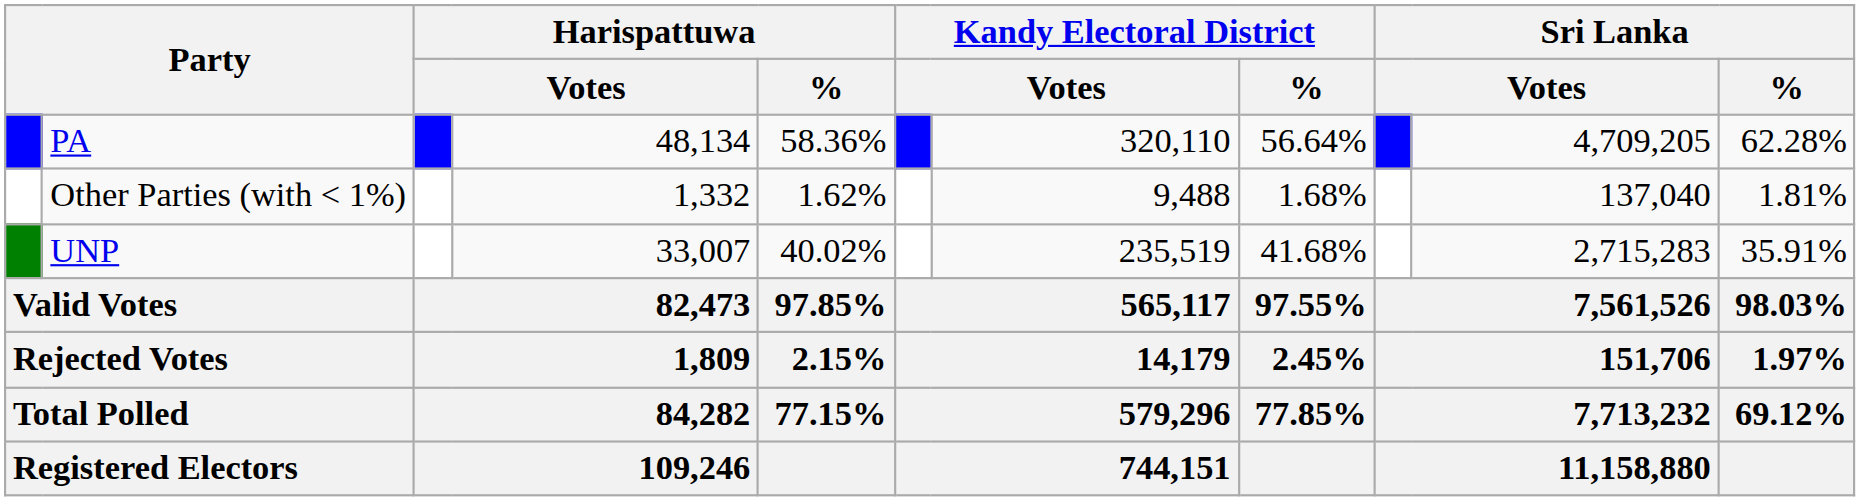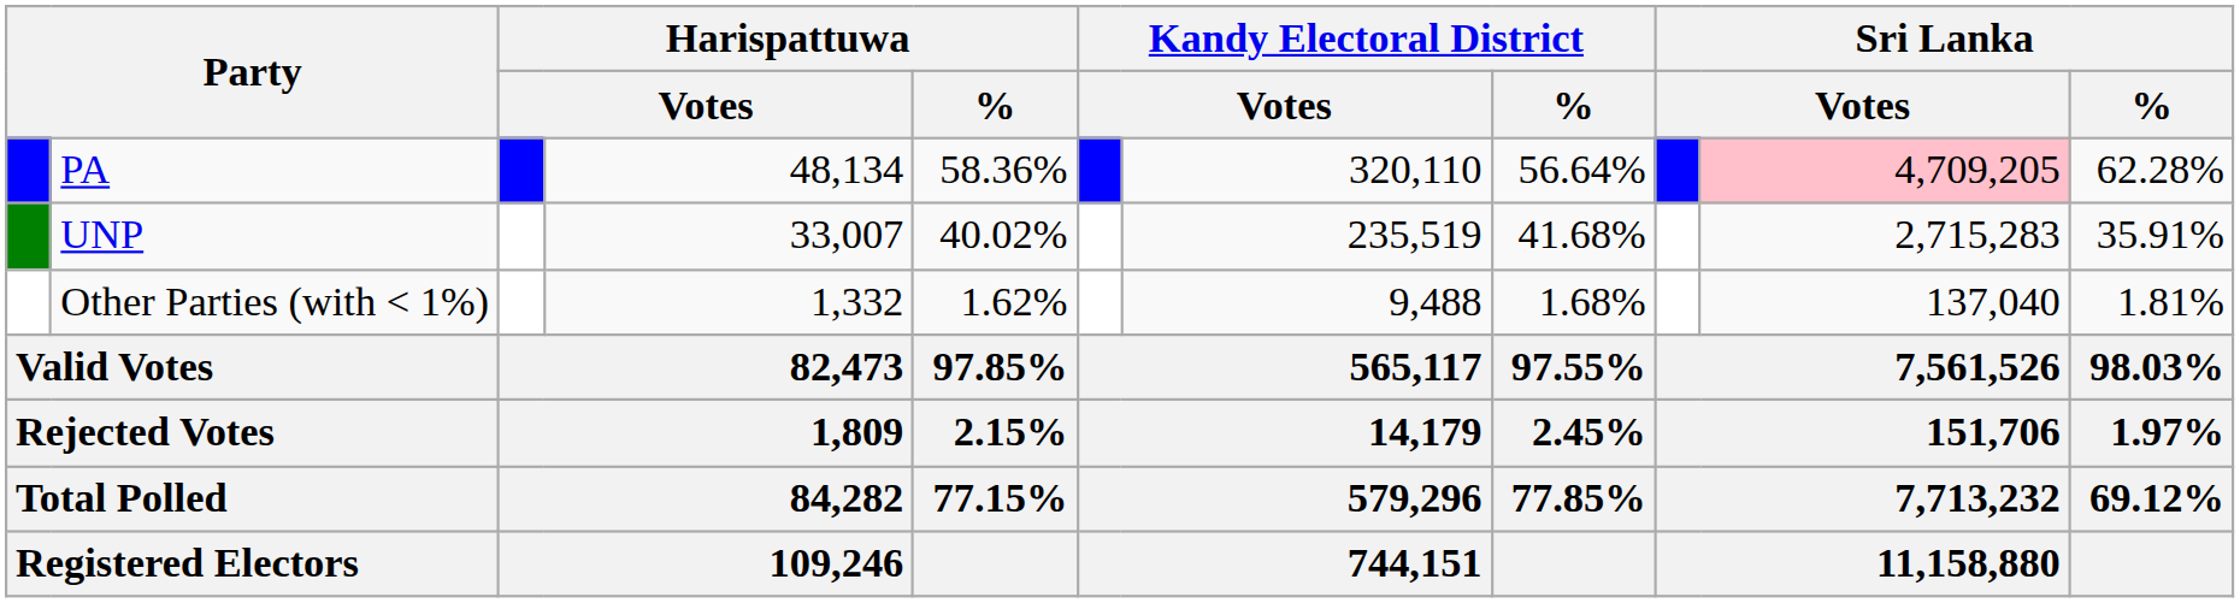 <table class="wikitable">
 <tr>
 <th colspan="2" width="144px"rowspan="2">Party</th>
 <th colspan="3" width="216px">Harispattuwa</th>
 <th colspan="3" width="216px"><a href='#'>Kandy Electoral District</a></th>
 <th colspan="3" width="216px">Sri Lanka</th>
 </tr>
 <tr>
 <th colspan="2" width="144px">Votes</th>
 <th>%</th>
 <th colspan="2" width="144px">Votes</th>
 <th>%</th>
 <th colspan="2" width="144px">Votes</th>
 <th>%</th>
 </tr>
 <tr>
 <td style="background-color:blue;" width="10px"></td>
 <td style="text-align:left;"><a href='#'>PA</a></td>
 <td style="background-color:blue;" width="10px"></td>
 <td style="text-align:right;">48,134</td>
 <td style="text-align:right;">58.36%</td>
 <td style="background-color:blue;" width="10px"></td>
 <td style="text-align:right;">320,110</td>
 <td style="text-align:right;">56.64%</td>
 <td style="background-color:blue;" width="10px"></td>
-<td style="text-align:right;">4,709,205</td>
+<td style="background: pink; text-align:right;">4,709,205</td>
 <td style="text-align:right;">62.28%</td>
+</tr>
+<tr>
+<td style="background-color:green;" width="10px"></td>
+<td style="text-align:left;"><a href='#'>UNP</a></td>
+<td style="background-color:white;" width="10px"></td>
+<td style="text-align:right;">33,007</td>
+<td style="text-align:right;">40.02%</td>
+<td style="background-color:white;" width="10px"></td>
+<td style="text-align:right;">235,519</td>
+<td style="text-align:right;">41.68%</td>
+<td style="background-color:white;" width="10px"></td>
+<td style="text-align:right;">2,715,283</td>
+<td style="text-align:right;">35.91%</td>
 </tr>
 <tr>
 <td style="background-color:white;" width="10px"></td>
 <td style="text-align:left;">Other Parties (with < 1%)</td>
 <td style="background-color:white;" width="10px"></td>
 <td style="text-align:right;">1,332</td>
 <td style="text-align:right;">1.62%</td>
 <td style="background-color:white;" width="10px"></td>
 <td style="text-align:right;">9,488</td>
 <td style="text-align:right;">1.68%</td>
 <td style="background-color:white;" width="10px"></td>
 <td style="text-align:right;">137,040</td>
 <td style="text-align:right;">1.81%</td>
-</tr>
-<tr>
-<td style="background-color:green;" width="10px"></td>
-<td style="text-align:left;"><a href='#'>UNP</a></td>
-<td style="background-color:white;" width="10px"></td>
-<td style="text-align:right;">33,007</td>
-<td style="text-align:right;">40.02%</td>
-<td style="background-color:white;" width="10px"></td>
-<td style="text-align:right;">235,519</td>
-<td style="text-align:right;">41.68%</td>
-<td style="background-color:white;" width="10px"></td>
-<td style="text-align:right;">2,715,283</td>
-<td style="text-align:right;">35.91%</td>
 </tr>
 <tr>
 <th colspan="2" width="144px"style="text-align:left;">Valid Votes</th>
 <th style="text-align:right;"colspan="2" width="144px">82,473</th>
 <th style="text-align:right;">97.85%</th>
 <th style="text-align:right;"colspan="2" width="144px">565,117</th>
 <th style="text-align:right;">97.55%</th>
 <th style="text-align:right;"colspan="2" width="144px">7,561,526</th>
 <th style="text-align:right;">98.03%</th>
 </tr>
 <tr>
 <th colspan="2" width="144px"style="text-align:left;">Rejected Votes</th>
 <th style="text-align:right;"colspan="2" width="144px">1,809</th>
 <th style="text-align:right;">2.15%</th>
 <th style="text-align:right;"colspan="2" width="144px">14,179</th>
 <th style="text-align:right;">2.45%</th>
 <th style="text-align:right;"colspan="2" width="144px">151,706</th>
 <th style="text-align:right;">1.97%</th>
 </tr>
 <tr>
 <th colspan="2" width="144px"style="text-align:left;">Total Polled</th>
 <th style="text-align:right;"colspan="2" width="144px">84,282</th>
 <th style="text-align:right;">77.15%</th>
 <th style="text-align:right;"colspan="2" width="144px">579,296</th>
 <th style="text-align:right;">77.85%</th>
 <th style="text-align:right;"colspan="2" width="144px">7,713,232</th>
 <th style="text-align:right;">69.12%</th>
 </tr>
 <tr>
 <th colspan="2" width="144px"style="text-align:left;">Registered Electors</th>
 <th style="text-align:right;"colspan="2" width="144px">109,246</th>
 <th></th>
 <th style="text-align:right;"colspan="2" width="144px">744,151</th>
 <th></th>
 <th style="text-align:right;"colspan="2" width="144px">11,158,880</th>
 <th></th>
 </tr>
 </table>
